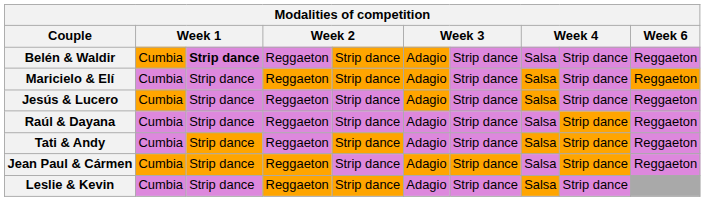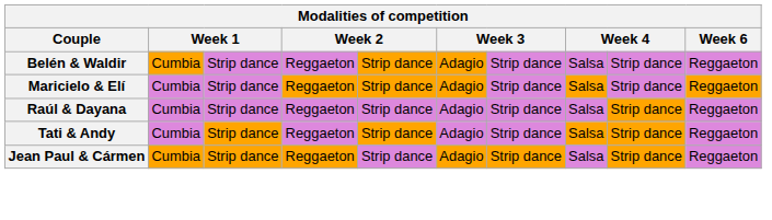 <table class="wikitable collapsible collapsed" style="text-align:left; font-size:85%; line-height:16px;">
 <tr>
 <th colspan=10>Modalities of competition</th>
 </tr>
 <tr>
 <th>Couple</th>
 <th colspan=2>Week 1</th>
 <th colspan=2>Week 2</th>
 <th colspan=2>Week 3</th>
 <th colspan=2>Week 4</th>
 <th>Week 6</th>
 </tr>
 <tr>
 <th>Belén & Waldir</th>
 <td style="background:orange;">Cumbia</td>
-<td style="background:#dd88dd;"><strong>Strip dance</strong></td>
+<td style="background:#dd88dd;">Strip dance</td>
 <td style="background:#dd88dd;">Reggaeton</td>
 <td style="background:orange;">Strip dance</td>
 <td style="background:orange;">Adagio</td>
 <td style="background:#dd88dd;">Strip dance</td>
 <td style="background:#dd88dd;">Salsa</td>
 <td style="background:#dd88dd;">Strip dance</td>
 <td style="background:#dd88dd;">Reggaeton</td>
 </tr>
 <tr>
 <th>Maricielo & Elí</th>
 <td style="background:#dd88dd;">Cumbia</td>
 <td style="background:#dd88dd;">Strip dance</td>
 <td style="background:orange;">Reggaeton</td>
 <td style="background:orange;">Strip dance</td>
 <td style="background:orange;">Adagio</td>
 <td style="background:#dd88dd;">Strip dance</td>
 <td style="background:orange;">Salsa</td>
 <td style="background:#dd88dd;">Strip dance</td>
 <td style="background:orange;">Reggaeton</td>
-</tr>
-<tr>
-<th>Jesús & Lucero</th>
-<td style="background:orange;">Cumbia</td>
-<td style="background:#dd88dd;">Strip dance</td>
-<td style="background:#dd88dd;">Reggaeton</td>
-<td style="background:#dd88dd;">Strip dance</td>
-<td style="background:orange;">Adagio</td>
-<td style="background:#dd88dd;">Strip dance</td>
-<td style="background:orange;">Salsa</td>
-<td style="background:#dd88dd;">Strip dance</td>
-<td style="background:#dd88dd;">Reggaeton</td>
 </tr>
 <tr>
 <th>Raúl & Dayana</th>
 <td style="background:#dd88dd;">Cumbia</td>
 <td style="background:#dd88dd;">Strip dance</td>
 <td style="background:#dd88dd;">Reggaeton</td>
 <td style="background:#dd88dd;">Strip dance</td>
 <td style="background:#dd88dd;">Adagio</td>
 <td style="background:#dd88dd;">Strip dance</td>
 <td style="background:#dd88dd;">Salsa</td>
 <td style="background:orange;">Strip dance</td>
 <td style="background:#dd88dd;">Reggaeton</td>
 </tr>
 <tr>
 <th>Tati & Andy</th>
 <td style="background:#dd88dd;">Cumbia</td>
 <td style="background:orange;">Strip dance</td>
 <td style="background:#dd88dd;">Reggaeton</td>
 <td style="background:orange;">Strip dance</td>
 <td style="background:#dd88dd;">Adagio</td>
 <td style="background:#dd88dd;">Strip dance</td>
 <td style="background:orange;">Salsa</td>
 <td style="background:orange;">Strip dance</td>
 <td style="background:#dd88dd;">Reggaeton</td>
 </tr>
 <tr>
 <th>Jean Paul & Cármen</th>
 <td style="background:orange;">Cumbia</td>
 <td style="background:orange;">Strip dance</td>
 <td style="background:orange;">Reggaeton</td>
 <td style="background:#dd88dd;">Strip dance</td>
 <td style="background:orange;">Adagio</td>
 <td style="background:orange;">Strip dance</td>
 <td style="background:#dd88dd;">Salsa</td>
 <td style="background:orange;">Strip dance</td>
 <td style="background:#dd88dd;">Reggaeton</td>
 </tr>
-<tr>
-<th>Leslie & Kevin</th>
-<td style="background:#dd88dd;">Cumbia</td>
-<td style="background:#dd88dd;">Strip dance</td>
-<td style="background:orange;">Reggaeton</td>
-<td style="background:orange;">Strip dance</td>
-<td style="background:#dd88dd;">Adagio</td>
-<td style="background:#dd88dd;">Strip dance</td>
-<td style="background:orange;">Salsa</td>
-<td style="background:#dd88dd;">Strip dance</td>
-<td style="background:darkgrey;" colspan="1"></td>
-</tr>
 </table>
